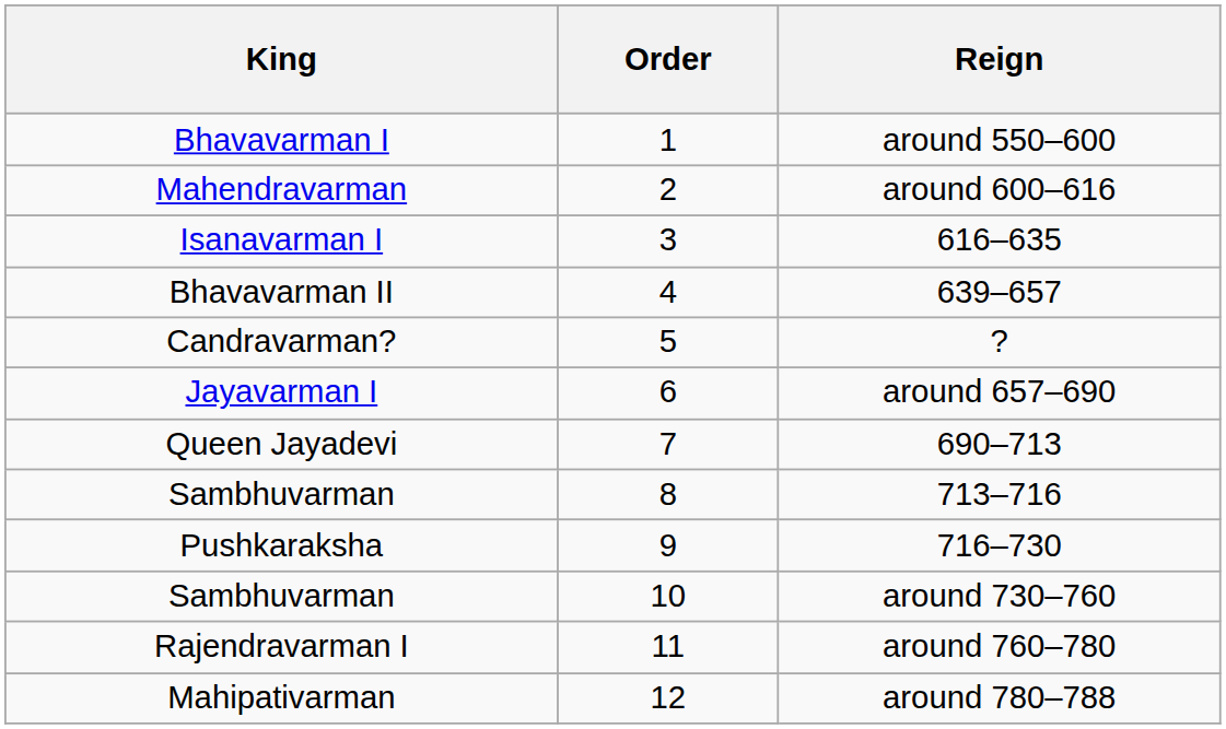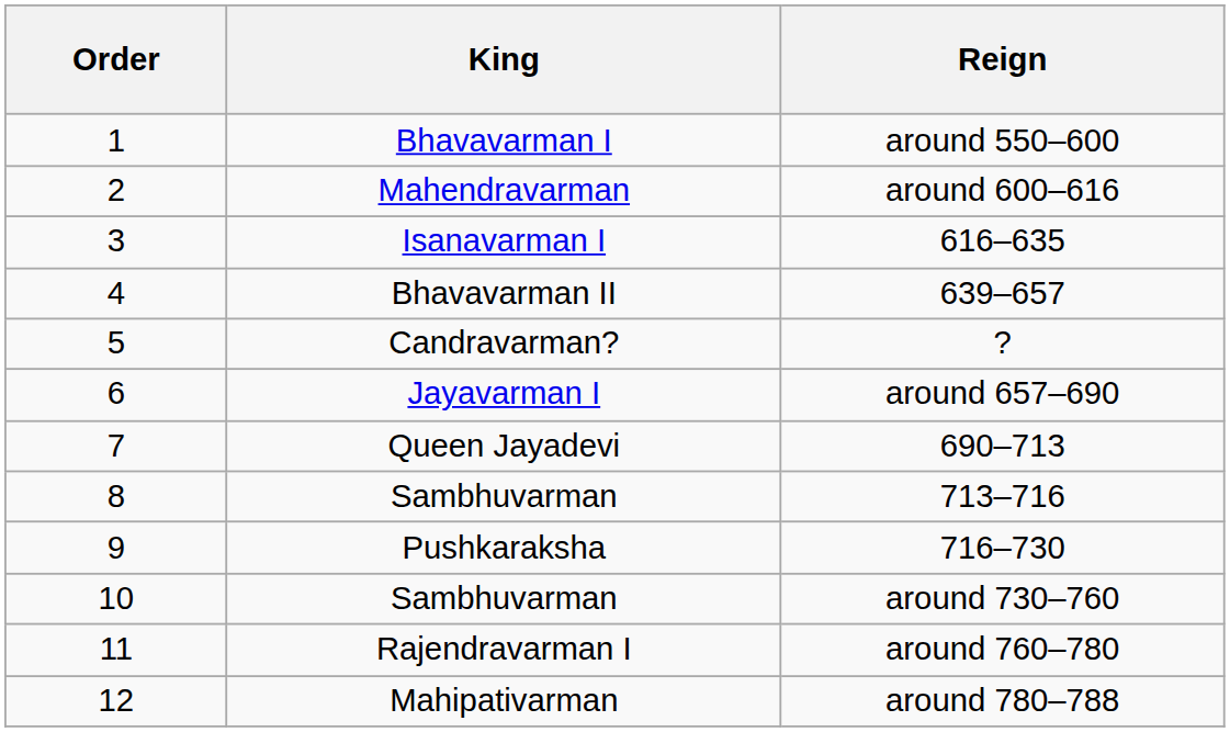 <table class="wikitable" style="text-align:center">
 <tr>
+<th width="10%" height="47">Order</th>
 <th width="25%" height="47">King</th>
-<th width="10%" height="47">Order</th>
 <th width="20%" height="47">Reign</th>
 </tr>
 <tr>
+<td>1</td>
 <td><a href='#'>Bhavavarman I</a></td>
-<td>1</td>
 <td align="center">around 550–600</td>
 </tr>
 <tr>
+<td>2</td>
 <td><a href='#'>Mahendravarman</a></td>
-<td>2</td>
 <td align="center">around 600–616</td>
 </tr>
 <tr>
+<td>3</td>
 <td><a href='#'>Isanavarman I</a></td>
-<td>3</td>
 <td align="center">616–635</td>
 </tr>
 <tr>
+<td>4</td>
 <td>Bhavavarman II</td>
-<td>4</td>
 <td align="center">639–657</td>
 </tr>
 <tr>
+<td>5</td>
 <td>Candravarman?</td>
-<td>5</td>
 <td align="center">?</td>
 </tr>
 <tr>
+<td>6</td>
 <td><a href='#'>Jayavarman I</a></td>
-<td>6</td>
 <td align="center">around 657–690</td>
 </tr>
 <tr>
+<td>7</td>
 <td>Queen Jayadevi</td>
-<td>7</td>
 <td align="center">690–713</td>
 </tr>
 <tr>
+<td>8</td>
 <td>Sambhuvarman</td>
-<td>8</td>
 <td align="center">713–716</td>
 </tr>
 <tr>
+<td>9</td>
 <td>Pushkaraksha</td>
-<td>9</td>
 <td align="center">716–730</td>
 </tr>
 <tr>
+<td>10</td>
 <td>Sambhuvarman</td>
-<td>10</td>
 <td align="center">around 730–760</td>
 </tr>
 <tr>
+<td>11</td>
 <td>Rajendravarman I</td>
-<td>11</td>
 <td align="center">around 760–780</td>
 </tr>
 <tr>
+<td>12</td>
 <td>Mahipativarman</td>
-<td>12</td>
 <td align="center">around 780–788</td>
 </tr>
 </table>
